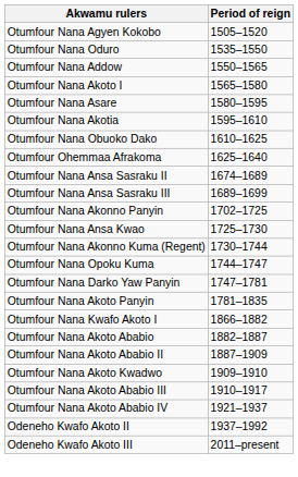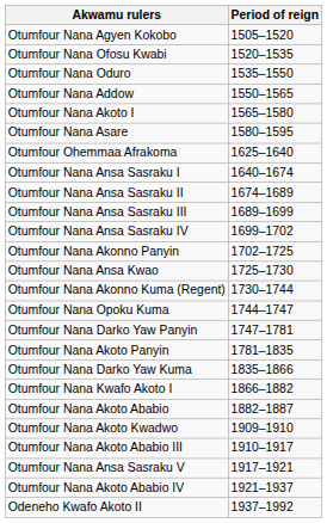 <table class="wikitable sortable">
 <tr>
 <th>Akwamu rulers</th>
 <th>Period of reign</th>
 </tr>
 <tr>
 <td>Otumfour Nana Agyen Kokobo</td>
 <td>1505–1520</td>
+</tr>
+<tr>
+<td>Otumfour Nana Ofosu Kwabi</td>
+<td>1520–1535</td>
 </tr>
 <tr>
 <td>Otumfour Nana Oduro</td>
 <td>1535–1550</td>
 </tr>
 <tr>
 <td>Otumfour Nana Addow</td>
 <td>1550–1565</td>
 </tr>
 <tr>
 <td>Otumfour Nana Akoto I</td>
 <td>1565–1580</td>
 </tr>
 <tr>
 <td>Otumfour Nana Asare</td>
 <td>1580–1595</td>
 </tr>
 <tr>
-<td>Otumfour Nana Akotia</td>
-<td>1595–1610</td>
+<td>Otumfour Ohemmaa Afrakoma</td>
+<td>1625–1640</td>
 </tr>
 <tr>
-<td>Otumfour Nana Obuoko Dako</td>
-<td>1610–1625</td>
-</tr>
-<tr>
-<td>Otumfour Ohemmaa Afrakoma</td>
-<td>1625–1640</td>
+<td>Otumfour Nana Ansa Sasraku I</td>
+<td>1640–1674</td>
 </tr>
 <tr>
 <td>Otumfour Nana Ansa Sasraku II</td>
 <td>1674–1689</td>
 </tr>
 <tr>
 <td>Otumfour Nana Ansa Sasraku III</td>
 <td>1689–1699</td>
+</tr>
+<tr>
+<td>Otumfour Nana Ansa Sasraku IV</td>
+<td>1699–1702</td>
 </tr>
 <tr>
 <td>Otumfour Nana Akonno Panyin</td>
 <td>1702–1725</td>
 </tr>
 <tr>
 <td>Otumfour Nana Ansa Kwao</td>
 <td>1725–1730</td>
 </tr>
 <tr>
 <td>Otumfour Nana Akonno Kuma (Regent)</td>
 <td>1730–1744</td>
 </tr>
 <tr>
 <td>Otumfour Nana Opoku Kuma</td>
 <td>1744–1747</td>
 </tr>
 <tr>
 <td>Otumfour Nana Darko Yaw Panyin</td>
 <td>1747–1781</td>
 </tr>
 <tr>
 <td>Otumfour Nana Akoto Panyin</td>
 <td>1781–1835</td>
 </tr>
 <tr>
+<td>Otumfour Nana Darko Yaw Kuma</td>
+<td>1835–1866</td>
+</tr>
+<tr>
 <td>Otumfour Nana Kwafo Akoto I</td>
 <td>1866–1882</td>
 </tr>
 <tr>
 <td>Otumfour Nana Akoto Ababio</td>
 <td>1882–1887</td>
-</tr>
-<tr>
-<td>Otumfour Nana Akoto Ababio II</td>
-<td>1887–1909</td>
 </tr>
 <tr>
 <td>Otumfour Nana Akoto Kwadwo</td>
 <td>1909–1910</td>
 </tr>
 <tr>
 <td>Otumfour Nana Akoto Ababio III</td>
 <td>1910–1917</td>
 </tr>
 <tr>
+<td>Otumfour Nana Ansa Sasraku V</td>
+<td>1917–1921</td>
+</tr>
+<tr>
 <td>Otumfour Nana Akoto Ababio IV</td>
 <td>1921–1937</td>
 </tr>
 <tr>
 <td>Odeneho Kwafo Akoto II</td>
 <td>1937–1992</td>
 </tr>
-<tr>
-<td>Odeneho Kwafo Akoto III</td>
-<td>2011–present</td>
-</tr>
 </table>
